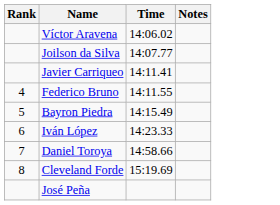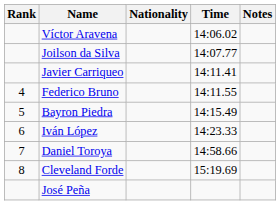 <table class="wikitable sortable" style="text-align:center">
 <tr>
 <th>Rank</th>
 <th>Name</th>
+<th>Nationality</th>
 <th>Time</th>
 <th>Notes</th>
 </tr>
 <tr>
 <td></td>
 <td align=left><a href='#'>Víctor Aravena</a></td>
+<td align=left></td>
 <td>14:06.02</td>
 <td></td>
 </tr>
 <tr>
 <td></td>
 <td align=left><a href='#'>Joilson da Silva</a></td>
+<td align=left></td>
 <td>14:07.77</td>
 <td></td>
 </tr>
 <tr>
 <td></td>
 <td align=left><a href='#'>Javier Carriqueo</a></td>
+<td align=left></td>
 <td>14:11.41</td>
 <td></td>
 </tr>
 <tr>
 <td>4</td>
 <td align=left><a href='#'>Federico Bruno</a></td>
+<td align=left></td>
 <td>14:11.55</td>
 <td></td>
 </tr>
 <tr>
 <td>5</td>
 <td align=left><a href='#'>Bayron Piedra</a></td>
+<td align=left></td>
 <td>14:15.49</td>
 <td></td>
 </tr>
 <tr>
 <td>6</td>
 <td align=left><a href='#'>Iván López</a></td>
+<td align=left></td>
 <td>14:23.33</td>
 <td></td>
 </tr>
 <tr>
 <td>7</td>
 <td align=left><a href='#'>Daniel Toroya</a></td>
+<td align=left></td>
 <td>14:58.66</td>
 <td></td>
 </tr>
 <tr>
 <td>8</td>
 <td align=left><a href='#'>Cleveland Forde</a></td>
+<td align=left></td>
 <td>15:19.69</td>
 <td></td>
 </tr>
 <tr>
 <td></td>
 <td align=left><a href='#'>José Peña</a></td>
+<td align=left></td>
 <td></td>
 <td></td>
 </tr>
 </table>
